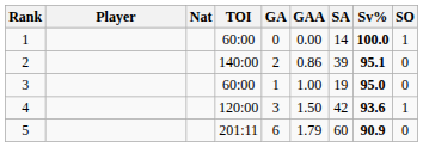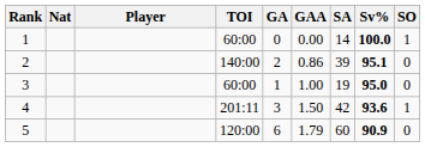 <table class="wikitable sortable" style="text-align:center;">
 <tr>
 <th width=30>Rank</th>
+<th width=20>Nat</th>
 <th width=150>Player</th>
-<th width=20>Nat</th>
 <th width=20>TOI</th>
 <th width=20>GA</th>
 <th width=20>GAA</th>
 <th width=20>SA</th>
 <th width=20>Sv%</th>
 <th width=20>SO</th>
 </tr>
 <tr>
 <td>1</td>
+<td></td>
 <td align=left></td>
-<td></td>
 <td>60:00</td>
 <td>0</td>
 <td>0.00</td>
 <td>14</td>
 <td><strong>100.0</strong></td>
 <td>1</td>
 </tr>
 <tr>
 <td>2</td>
+<td></td>
 <td align=left></td>
-<td></td>
 <td>140:00</td>
 <td>2</td>
 <td>0.86</td>
 <td>39</td>
 <td><strong>95.1</strong></td>
 <td>0</td>
 </tr>
 <tr>
 <td>3</td>
+<td></td>
 <td align=left></td>
-<td></td>
 <td>60:00</td>
 <td>1</td>
 <td>1.00</td>
 <td>19</td>
 <td><strong>95.0</strong></td>
 <td>0</td>
 </tr>
 <tr>
 <td>4</td>
+<td></td>
 <td align=left></td>
-<td></td>
-<td>120:00</td>
+<td>201:11</td>
 <td>3</td>
 <td>1.50</td>
 <td>42</td>
 <td><strong>93.6</strong></td>
 <td>1</td>
 </tr>
 <tr>
 <td>5</td>
+<td></td>
 <td align=left></td>
-<td></td>
-<td>201:11</td>
+<td>120:00</td>
 <td>6</td>
 <td>1.79</td>
 <td>60</td>
 <td><strong>90.9</strong></td>
 <td>0</td>
 </tr>
 </table>
